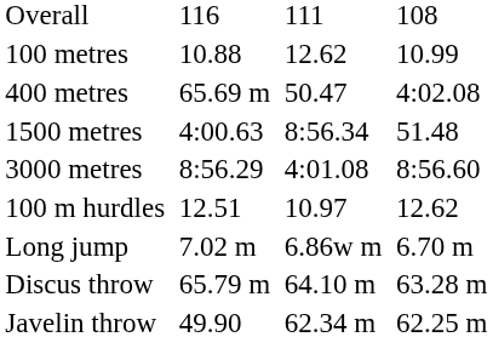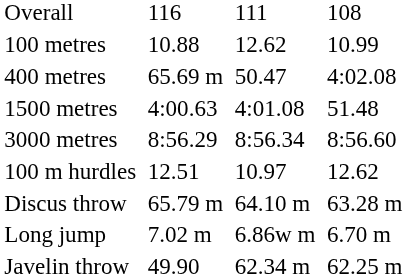 <table>
 <tr>
 <td>Overall</td>
 <td></td>
 <td>116</td>
 <td></td>
 <td>111</td>
 <td></td>
 <td>108</td>
 </tr>
 <tr>
 <td>100 metres</td>
 <td></td>
 <td>10.88</td>
 <td></td>
 <td>12.62</td>
 <td></td>
 <td>10.99</td>
 </tr>
 <tr>
 <td>400 metres</td>
 <td></td>
 <td>65.69 m</td>
 <td></td>
 <td>50.47</td>
 <td></td>
 <td>4:02.08</td>
 </tr>
 <tr>
 <td>1500 metres</td>
 <td></td>
 <td>4:00.63</td>
 <td></td>
-<td>8:56.34</td>
+<td>4:01.08</td>
 <td></td>
 <td>51.48</td>
 </tr>
 <tr>
 <td>3000 metres</td>
 <td></td>
 <td>8:56.29</td>
 <td></td>
-<td>4:01.08</td>
+<td>8:56.34</td>
 <td></td>
 <td>8:56.60</td>
 </tr>
 <tr>
 <td>100 m hurdles</td>
 <td></td>
 <td>12.51</td>
 <td></td>
 <td>10.97</td>
 <td></td>
 <td>12.62</td>
 </tr>
 <tr>
+<td>Discus throw</td>
+<td></td>
+<td>65.79 m</td>
+<td></td>
+<td>64.10 m</td>
+<td></td>
+<td>63.28 m</td>
+</tr>
+<tr>
 <td>Long jump</td>
 <td></td>
 <td>7.02 m</td>
 <td></td>
 <td>6.86w m</td>
 <td></td>
 <td>6.70 m</td>
-</tr>
-<tr>
-<td>Discus throw</td>
-<td></td>
-<td>65.79 m</td>
-<td></td>
-<td>64.10 m</td>
-<td></td>
-<td>63.28 m</td>
 </tr>
 <tr>
 <td>Javelin throw</td>
 <td></td>
 <td>49.90</td>
 <td></td>
 <td>62.34 m</td>
 <td></td>
 <td>62.25 m</td>
 </tr>
 </table>
